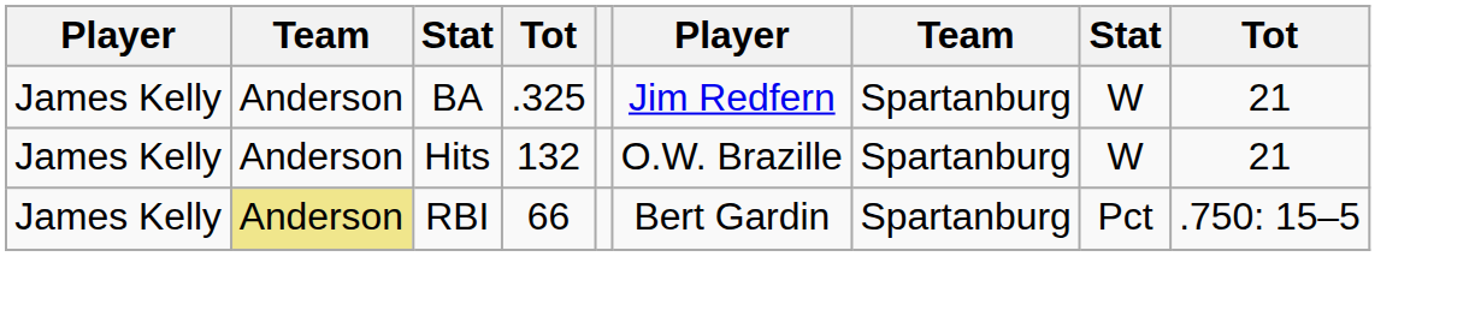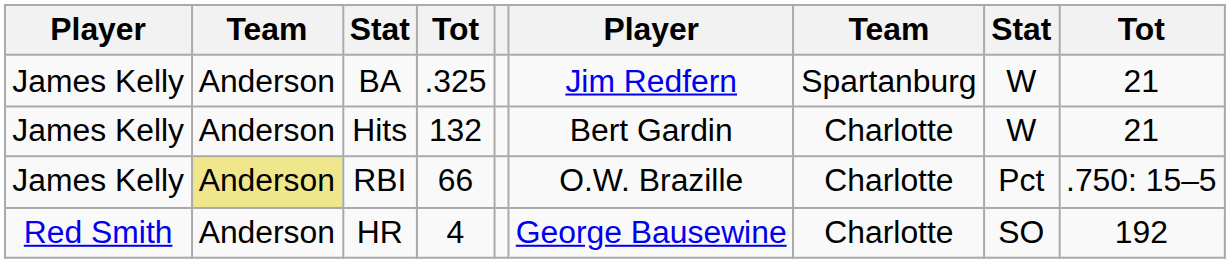 <table class="wikitable" style="text-align:center">
 <tr>
 <th>Player</th>
 <th>Team</th>
 <th>Stat</th>
 <th>Tot</th>
 <th></th>
 <th>Player</th>
 <th>Team</th>
 <th>Stat</th>
 <th>Tot</th>
 </tr>
 <tr>
 <td>James Kelly</td>
 <td>Anderson</td>
 <td>BA</td>
 <td>.325</td>
 <td></td>
 <td><a href='#'>Jim Redfern</a></td>
 <td>Spartanburg</td>
 <td>W</td>
 <td>21</td>
 </tr>
 <tr>
 <td>James Kelly</td>
 <td>Anderson</td>
 <td>Hits</td>
 <td>132</td>
 <td></td>
-<td>O.W. Brazille</td>
-<td>Spartanburg</td>
+<td>Bert Gardin</td>
+<td>Charlotte</td>
 <td>W</td>
 <td>21</td>
 </tr>
 <tr>
 <td>James Kelly</td>
 <td style="background: khaki;">Anderson</td>
 <td>RBI</td>
 <td>66</td>
 <td></td>
-<td>Bert Gardin</td>
-<td>Spartanburg</td>
+<td>O.W. Brazille</td>
+<td>Charlotte</td>
 <td>Pct</td>
 <td>.750: 15–5</td>
 </tr>
+<tr>
+<td><a href='#'>Red Smith</a></td>
+<td>Anderson</td>
+<td>HR</td>
+<td>4</td>
+<td></td>
+<td><a href='#'>George Bausewine</a></td>
+<td>Charlotte</td>
+<td>SO</td>
+<td>192</td>
+</tr>
 </table>
